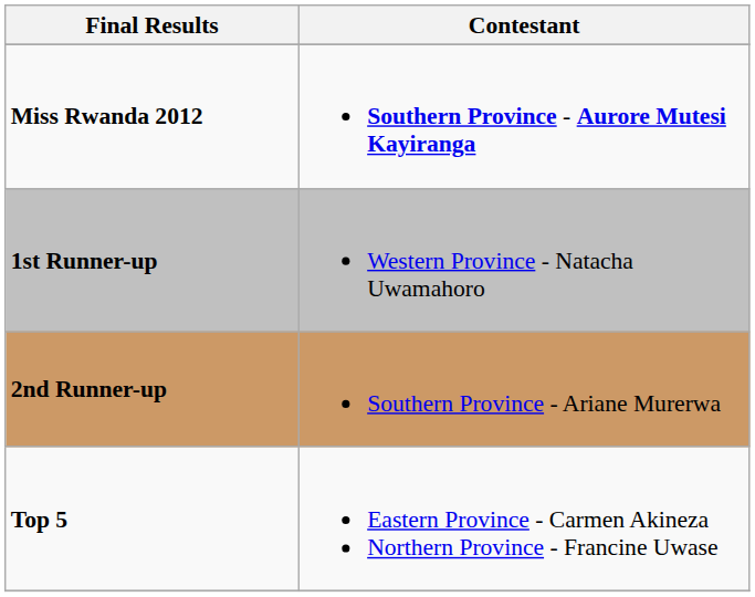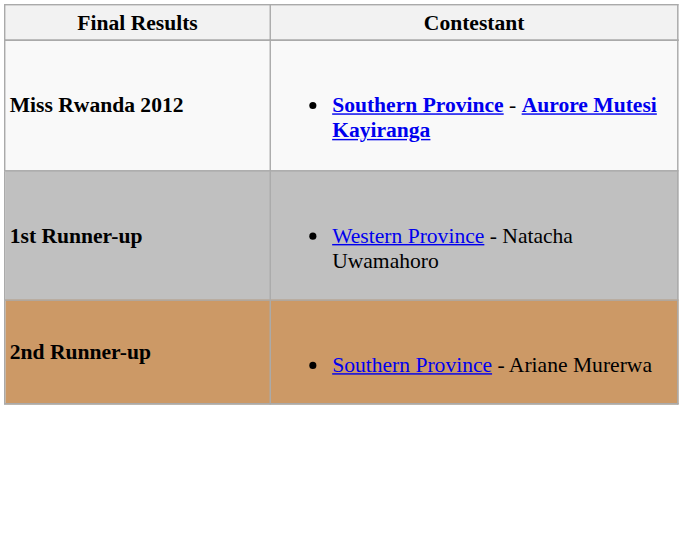 <table class="wikitable sortable" style="font-size:95%;">
 <tr>
 <th width="180">Final Results</th>
 <th width="280">Contestant</th>
 </tr>
 <tr>
 </tr>
 <tr -bgcolor=gold>
 <td><strong>Miss Rwanda 2012</strong></td>
 <td><br><ul><li><strong><a href='#'>Southern Province</a></strong> - <strong><a href='#'>Aurore Mutesi Kayiranga</a></strong></li></ul></td>
 </tr>
 <tr bgcolor=silver>
 <td><strong>1st Runner-up</strong></td>
 <td><br><ul><li><a href='#'>Western Province</a> - Natacha Uwamahoro</li></ul></td>
 </tr>
 <tr bgcolor=#cc9966>
 <td><strong>2nd Runner-up</strong></td>
 <td><br><ul><li><a href='#'>Southern Province</a> - Ariane Murerwa</li></ul></td>
 </tr>
 <tr>
-<td><strong>Top 5</strong></td>
-<td><br><ul><li><a href='#'>Eastern Province</a> - Carmen Akineza</li><li><a href='#'>Northern Province</a> - Francine Uwase</li></ul></td>
-</tr>
-<tr>
 </tr>
 </table>
